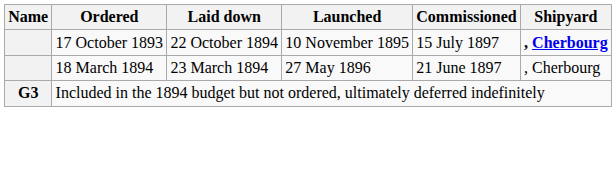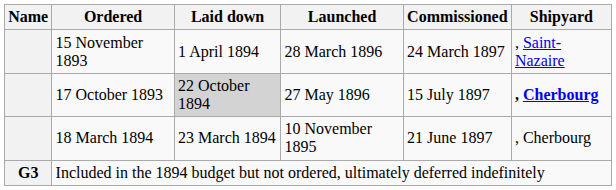 <table class="wikitable plainrowheaders">
 <tr>
 <th scope="col">Name</th>
 <th scope="col">Ordered</th>
 <th scope="col">Laid down</th>
 <th scope="col">Launched</th>
 <th scope="col">Commissioned</th>
 <th scope="col">Shipyard</th>
 </tr>
 <tr>
 <th scope="row"></th>
+<td>15 November 1893</td>
+<td>1 April 1894</td>
+<td>28 March 1896</td>
+<td>24 March 1897</td>
+<td>, <a href='#'>Saint-Nazaire</a></td>
+</tr>
+<tr>
+<th scope="row"></th>
 <td>17 October 1893</td>
-<td>22 October 1894</td>
-<td>10 November 1895</td>
+<td style="background: lightgrey;">22 October 1894</td>
+<td>27 May 1896</td>
 <td>15 July 1897</td>
 <td><strong>, <a href='#'>Cherbourg</a></strong></td>
 </tr>
 <tr>
 <th scope="row"></th>
 <td>18 March 1894</td>
 <td>23 March 1894</td>
-<td>27 May 1896</td>
+<td>10 November 1895</td>
 <td>21 June 1897</td>
 <td>, Cherbourg</td>
 </tr>
 <tr>
 <th scope="row">G3</th>
 <td colspan=5>Included in the 1894 budget but not ordered, ultimately deferred indefinitely</td>
 </tr>
 </table>
